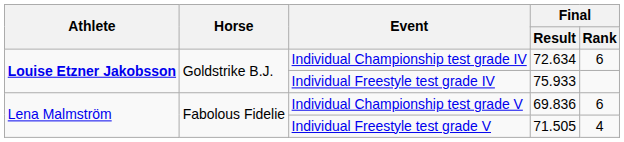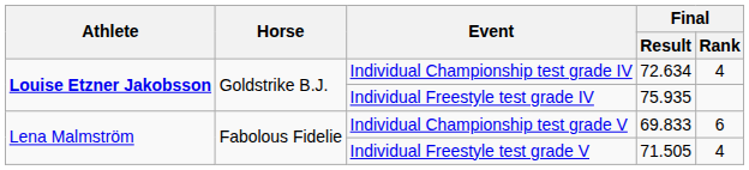 <table class=wikitable style="font-size:90%">
 <tr>
 <th rowspan="2">Athlete</th>
 <th rowspan="2">Horse</th>
 <th rowspan="2">Event</th>
 <th colspan="2">Final</th>
 </tr>
 <tr>
 <th>Result</th>
 <th>Rank</th>
 </tr>
 <tr>
 <td rowspan="2"><strong><a href='#'>Louise Etzner Jakobsson</a></strong></td>
 <td rowspan="2">Goldstrike B.J.</td>
 <td><a href='#'>Individual Championship test grade IV</a></td>
 <td align=center>72.634</td>
-<td align=center>6</td>
+<td align=center>4</td>
 </tr>
 <tr>
 <td><a href='#'>Individual Freestyle test grade IV</a></td>
-<td align=center>75.933</td>
+<td align=center>75.935</td>
 <td align=center></td>
 </tr>
 <tr>
 <td rowspan="2"><a href='#'>Lena Malmström</a></td>
 <td rowspan="2">Fabolous Fidelie</td>
 <td><a href='#'>Individual Championship test grade V</a></td>
-<td align=center>69.836</td>
+<td align=center>69.833</td>
 <td align=center>6</td>
 </tr>
 <tr>
 <td><a href='#'>Individual Freestyle test grade V</a></td>
 <td align=center>71.505</td>
 <td align=center>4</td>
 </tr>
 </table>
